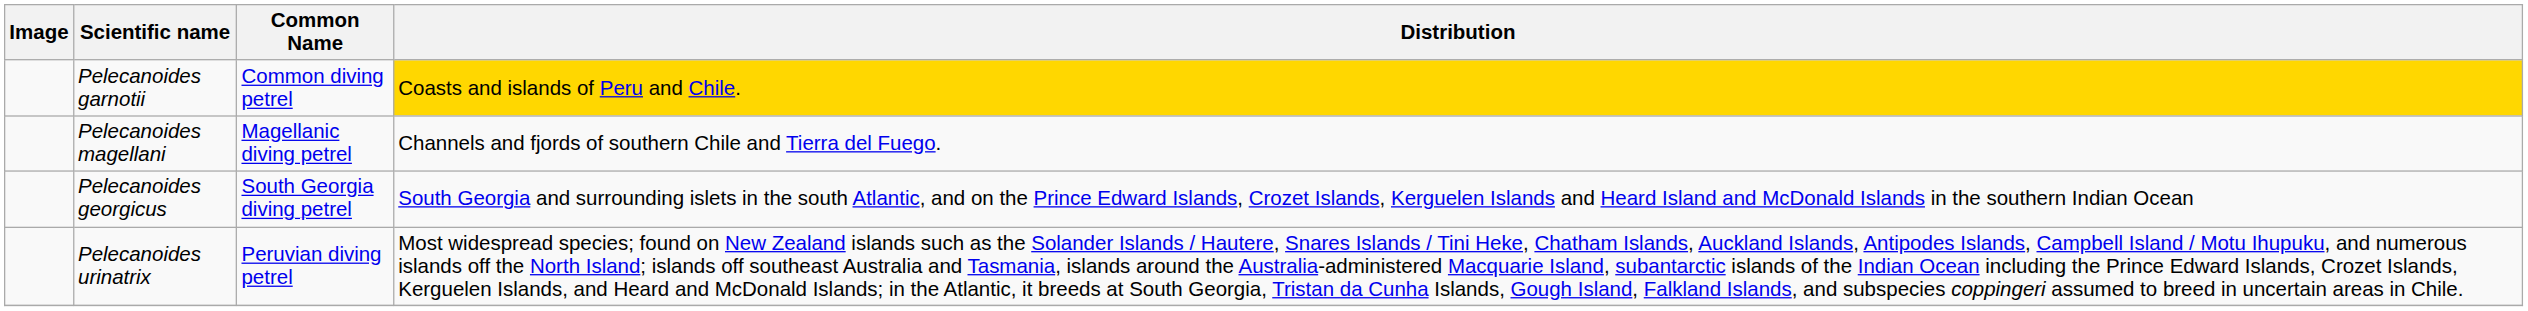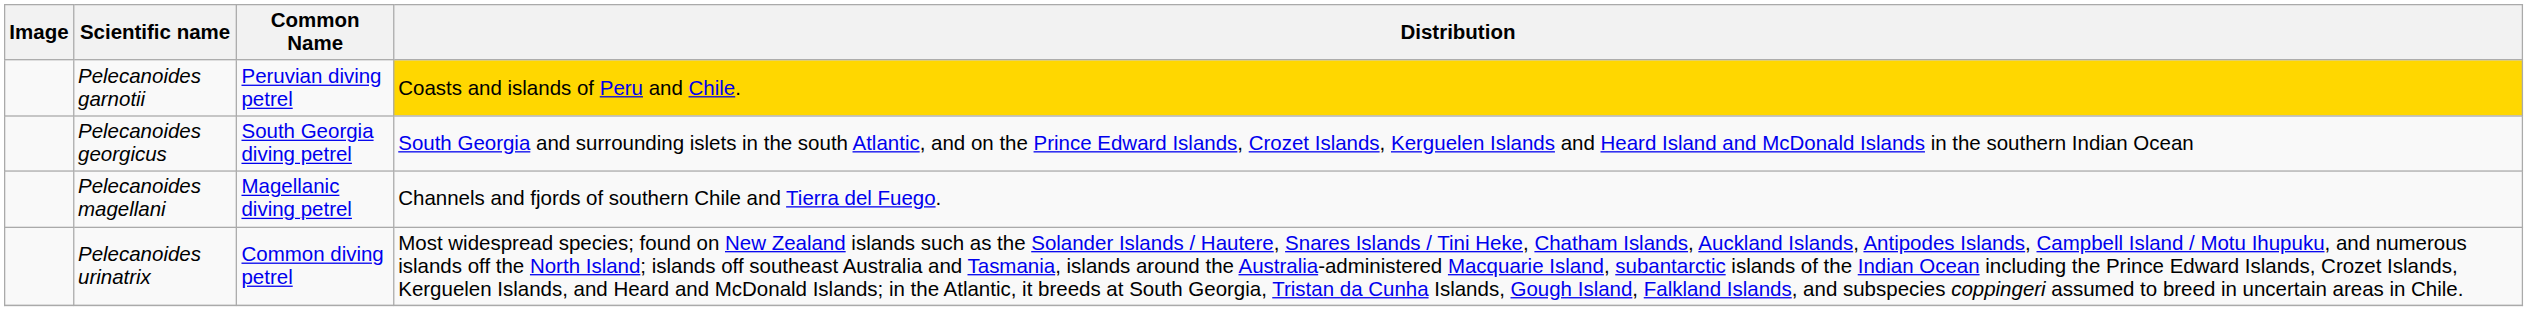 <table class="wikitable">
 <tr>
 <th>Image</th>
 <th>Scientific name</th>
 <th>Common Name</th>
 <th>Distribution</th>
 </tr>
 <tr>
 <td></td>
 <td><em>Pelecanoides garnotii</em></td>
-<td><a href='#'>Common diving petrel</a></td>
+<td><a href='#'>Peruvian diving petrel</a></td>
 <td style="background: gold;">Coasts and islands of <a href='#'>Peru</a> and <a href='#'>Chile</a>.</td>
+</tr>
+<tr>
+<td></td>
+<td><em>Pelecanoides georgicus</em></td>
+<td><a href='#'>South Georgia diving petrel</a></td>
+<td><a href='#'>South Georgia</a> and surrounding islets in the south <a href='#'>Atlantic</a>, and on the <a href='#'>Prince Edward Islands</a>, <a href='#'>Crozet Islands</a>, <a href='#'>Kerguelen Islands</a> and <a href='#'>Heard Island and McDonald Islands</a> in the southern Indian Ocean</td>
 </tr>
 <tr>
 <td></td>
 <td><em>Pelecanoides magellani</em></td>
 <td><a href='#'>Magellanic diving petrel</a></td>
 <td>Channels and fjords of southern Chile and <a href='#'>Tierra del Fuego</a>.</td>
 </tr>
 <tr>
 <td></td>
-<td><em>Pelecanoides georgicus</em></td>
-<td><a href='#'>South Georgia diving petrel</a></td>
-<td><a href='#'>South Georgia</a> and surrounding islets in the south <a href='#'>Atlantic</a>, and on the <a href='#'>Prince Edward Islands</a>, <a href='#'>Crozet Islands</a>, <a href='#'>Kerguelen Islands</a> and <a href='#'>Heard Island and McDonald Islands</a> in the southern Indian Ocean</td>
-</tr>
-<tr>
-<td></td>
 <td><em>Pelecanoides urinatrix</em></td>
-<td><a href='#'>Peruvian diving petrel</a></td>
+<td><a href='#'>Common diving petrel</a></td>
 <td>Most widespread species; found on <a href='#'>New Zealand</a> islands such as the <a href='#'>Solander Islands / Hautere</a>, <a href='#'>Snares Islands / Tini Heke</a>, <a href='#'>Chatham Islands</a>, <a href='#'>Auckland Islands</a>, <a href='#'>Antipodes Islands</a>, <a href='#'>Campbell Island / Motu Ihupuku</a>, and numerous islands off the <a href='#'>North Island</a>; islands off southeast Australia and <a href='#'>Tasmania</a>, islands around the <a href='#'>Australia</a>-administered <a href='#'>Macquarie Island</a>, <a href='#'>subantarctic</a> islands of the <a href='#'>Indian Ocean</a> including the Prince Edward Islands, Crozet Islands, Kerguelen Islands, and Heard and McDonald Islands; in the Atlantic, it breeds at South Georgia, <a href='#'>Tristan da Cunha</a> Islands, <a href='#'>Gough Island</a>, <a href='#'>Falkland Islands</a>, and subspecies <em>coppingeri</em> assumed to breed in uncertain areas in Chile.</td>
 </tr>
 <tr>
 </tr>
 </table>
